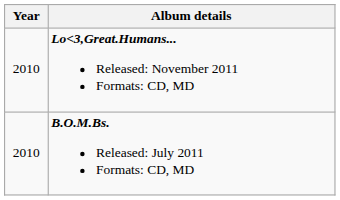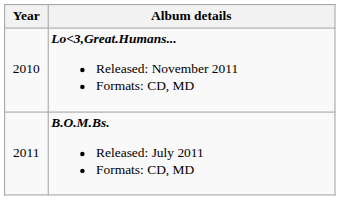 <table class="wikitable" style="font-size: 9pt">
 <tr>
 <th width="33">Year</th>
 <th width="250">Album details</th>
 </tr>
 <tr>
 <td align=center>2010</td>
 <td><strong><em>Lo<3,Great.Humans...</em></strong><br><ul><li>Released: November 2011</li><li>Formats: CD, MD</li></ul></td>
 </tr>
 <tr>
-<td align=center>2010</td>
+<td align=center>2011</td>
 <td><strong><em>B.O.M.Bs.</em></strong><br><ul><li>Released: July 2011</li><li>Formats: CD, MD</li></ul></td>
 </tr>
 </table>
